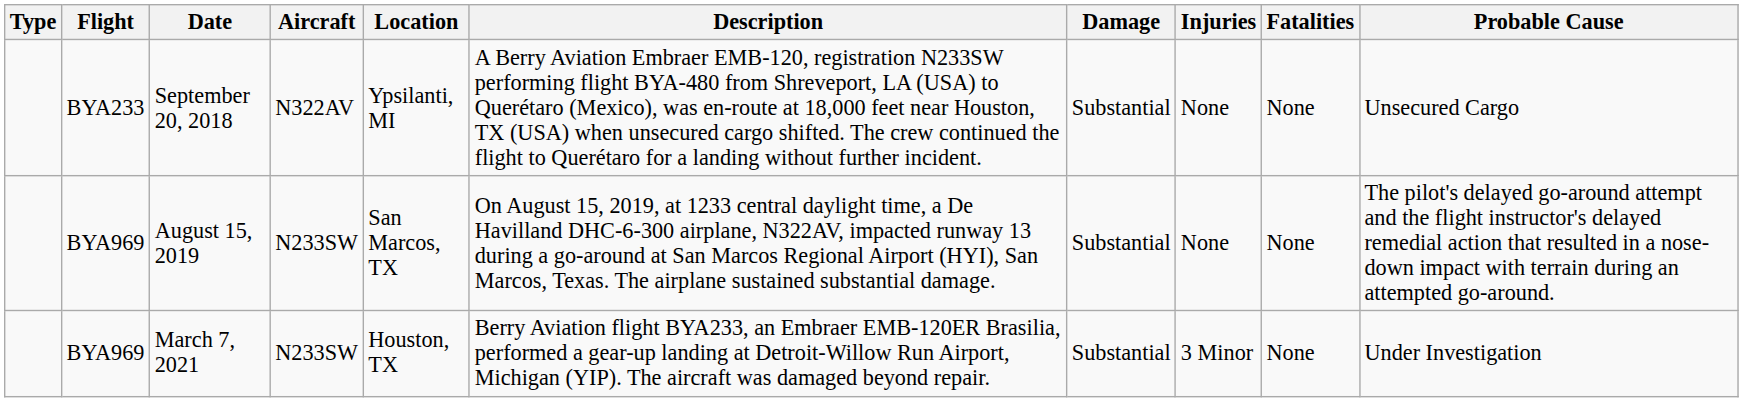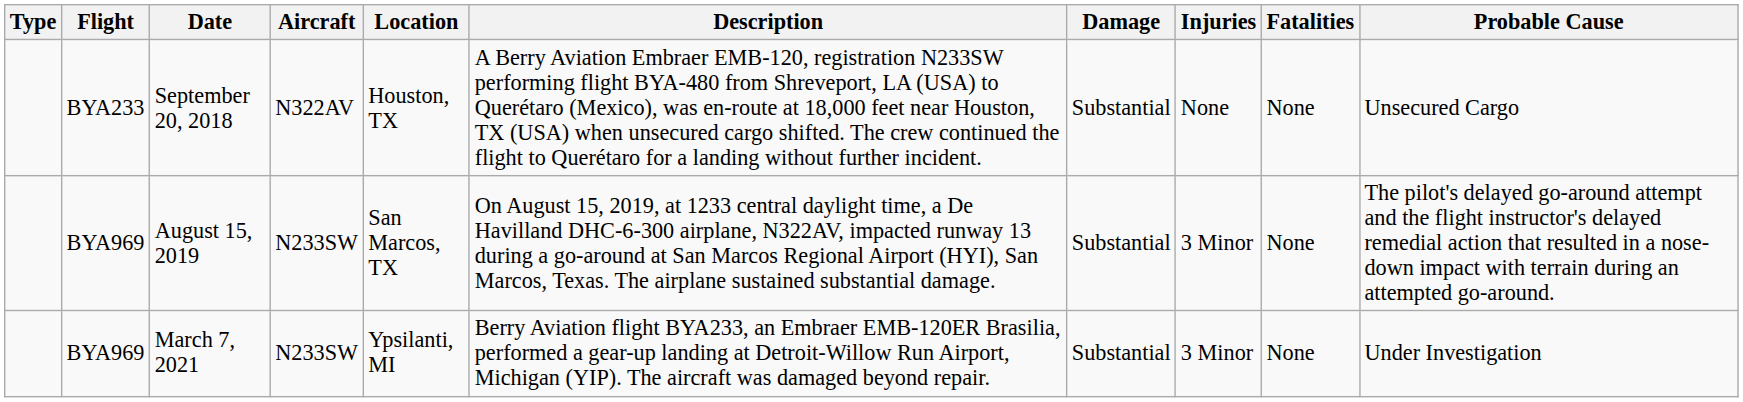 <table class="wikitable">
 <tr>
 <th>Type</th>
 <th>Flight</th>
 <th>Date</th>
 <th>Aircraft</th>
 <th>Location</th>
 <th>Description</th>
 <th>Damage</th>
 <th>Injuries</th>
 <th>Fatalities</th>
 <th>Probable Cause</th>
 </tr>
 <tr>
 <td></td>
 <td>BYA233</td>
 <td>September 20, 2018</td>
 <td>N322AV</td>
-<td>Ypsilanti, MI</td>
+<td>Houston, TX</td>
 <td>A Berry Aviation Embraer EMB-120, registration N233SW performing flight BYA-480 from Shreveport, LA (USA) to Querétaro (Mexico), was en-route at 18,000 feet near Houston, TX (USA) when unsecured cargo shifted. The crew continued the flight to Querétaro for a landing without further incident.</td>
 <td>Substantial</td>
 <td>None</td>
 <td>None</td>
 <td>Unsecured Cargo</td>
 </tr>
 <tr>
 <td></td>
 <td>BYA969</td>
 <td>August 15, 2019</td>
 <td>N233SW</td>
 <td>San Marcos, TX</td>
 <td>On August 15, 2019, at 1233 central daylight time, a De Havilland DHC-6-300 airplane, N322AV, impacted runway 13 during a go-around at San Marcos Regional Airport (HYI), San Marcos, Texas. The airplane sustained substantial damage.</td>
 <td>Substantial</td>
-<td>None</td>
+<td>3 Minor</td>
 <td>None</td>
 <td>The pilot's delayed go-around attempt and the flight instructor's delayed remedial action that resulted in a nose-down impact with terrain during an attempted go-around.</td>
 </tr>
 <tr>
 <td></td>
 <td>BYA969</td>
 <td>March 7, 2021</td>
 <td>N233SW</td>
-<td>Houston, TX</td>
+<td>Ypsilanti, MI</td>
 <td>Berry Aviation flight BYA233, an Embraer EMB-120ER Brasilia, performed a gear-up landing at Detroit-Willow Run Airport, Michigan (YIP). The aircraft was damaged beyond repair.</td>
 <td>Substantial</td>
 <td>3 Minor</td>
 <td>None</td>
 <td>Under Investigation</td>
 </tr>
 </table>
